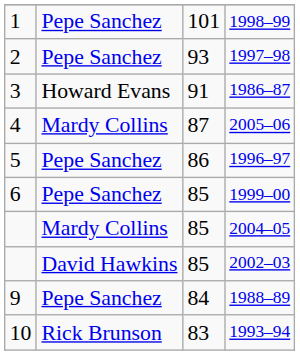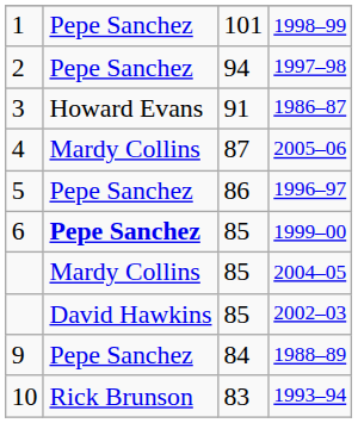 <table class="wikitable">
 <tr>
 </tr>
 <tr>
 <td>1</td>
 <td><a href='#'>Pepe Sanchez</a></td>
 <td>101</td>
 <td style="font-size:80%;"><a href='#'>1998–99</a></td>
 </tr>
 <tr>
 <td>2</td>
 <td><a href='#'>Pepe Sanchez</a></td>
-<td>93</td>
+<td>94</td>
 <td style="font-size:80%;"><a href='#'>1997–98</a></td>
 </tr>
 <tr>
 <td>3</td>
 <td>Howard Evans</td>
 <td>91</td>
 <td style="font-size:80%;"><a href='#'>1986–87</a></td>
 </tr>
 <tr>
 <td>4</td>
 <td><a href='#'>Mardy Collins</a></td>
 <td>87</td>
 <td style="font-size:80%;"><a href='#'>2005–06</a></td>
 </tr>
 <tr>
 <td>5</td>
 <td><a href='#'>Pepe Sanchez</a></td>
 <td>86</td>
 <td style="font-size:80%;"><a href='#'>1996–97</a></td>
 </tr>
 <tr>
 <td>6</td>
-<td><a href='#'>Pepe Sanchez</a></td>
+<td><strong><a href='#'>Pepe Sanchez</a></strong></td>
 <td>85</td>
 <td style="font-size:80%;"><a href='#'>1999–00</a></td>
 </tr>
 <tr>
 <td></td>
 <td><a href='#'>Mardy Collins</a></td>
 <td>85</td>
 <td style="font-size:80%;"><a href='#'>2004–05</a></td>
 </tr>
 <tr>
 <td></td>
 <td><a href='#'>David Hawkins</a></td>
 <td>85</td>
 <td style="font-size:80%;"><a href='#'>2002–03</a></td>
 </tr>
 <tr>
 <td>9</td>
 <td><a href='#'>Pepe Sanchez</a></td>
 <td>84</td>
 <td style="font-size:80%;"><a href='#'>1988–89</a></td>
 </tr>
 <tr>
 <td>10</td>
 <td><a href='#'>Rick Brunson</a></td>
 <td>83</td>
 <td style="font-size:80%;"><a href='#'>1993–94</a></td>
 </tr>
 </table>
